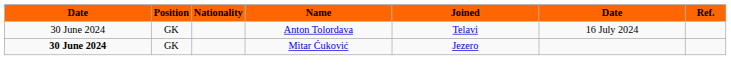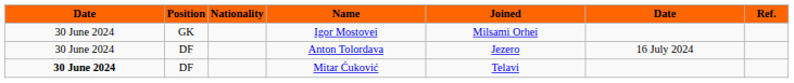 <table class="wikitable"  style="text-align:center; font-size:90%; ">
 <tr>
 <th style="background:#FF6600; color:black; width:200px;">Date</th>
 <th style="background:#FF6600; color:black; width:50px;">Position</th>
 <th style="background:#FF6600; color:black; width:50px;">Nationality</th>
 <th style="background:#FF6600; color:black; width:200px;">Name</th>
 <th style="background:#FF6600; color:black; width:200px;">Joined</th>
 <th style="background:#FF6600; color:black; width:200px;">Date</th>
 <th style="background:#FF6600; color:black; width:50px;">Ref.</th>
 </tr>
 <tr>
 <td>30 June 2024</td>
 <td>GK</td>
 <td></td>
+<td><a href='#'>Igor Mostovei</a></td>
+<td><a href='#'>Milsami Orhei</a></td>
+<td></td>
+<td></td>
+</tr>
+<tr>
+<td>30 June 2024</td>
+<td>DF</td>
+<td></td>
 <td><a href='#'>Anton Tolordava</a></td>
-<td><a href='#'>Telavi</a></td>
+<td><a href='#'>Jezero</a></td>
 <td>16 July 2024</td>
 <td></td>
 </tr>
 <tr>
 <td><strong>30 June 2024</strong></td>
-<td>GK</td>
+<td>DF</td>
 <td></td>
 <td><a href='#'>Mitar Ćuković</a></td>
-<td><a href='#'>Jezero</a></td>
+<td><a href='#'>Telavi</a></td>
 <td></td>
 <td></td>
 </tr>
 </table>
